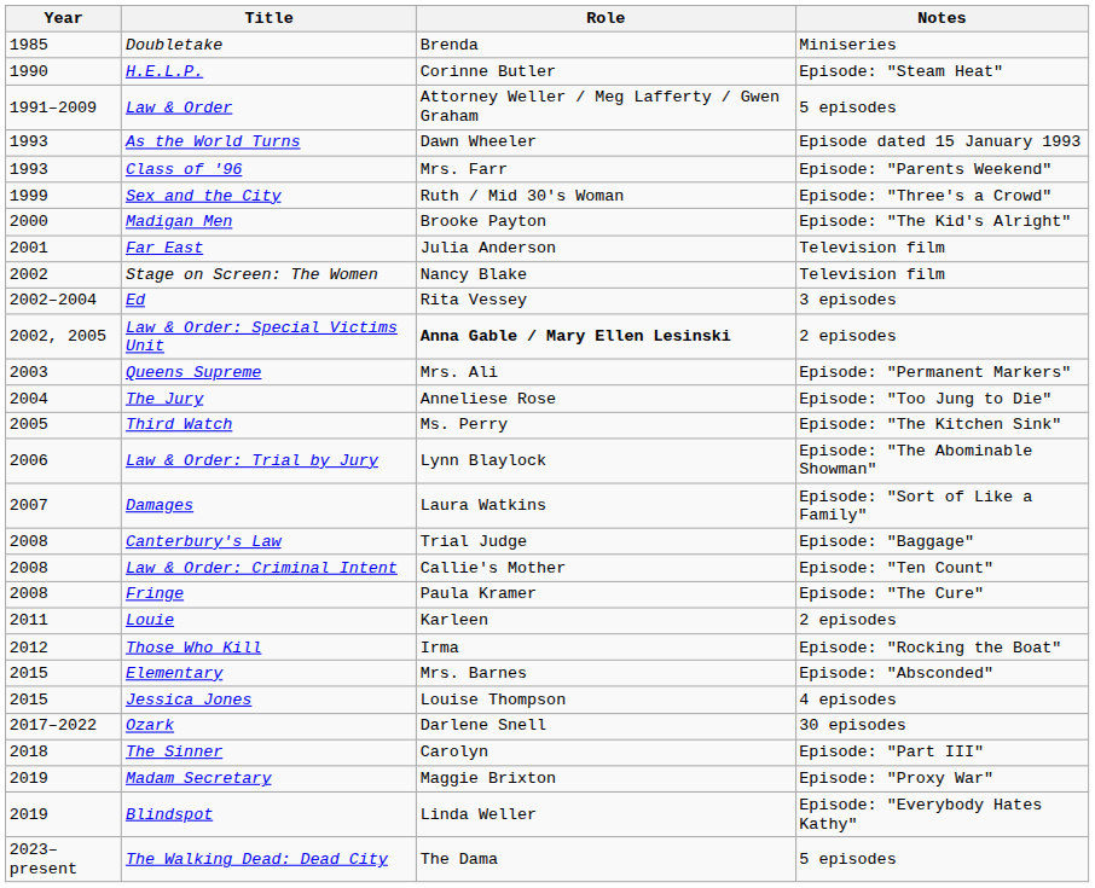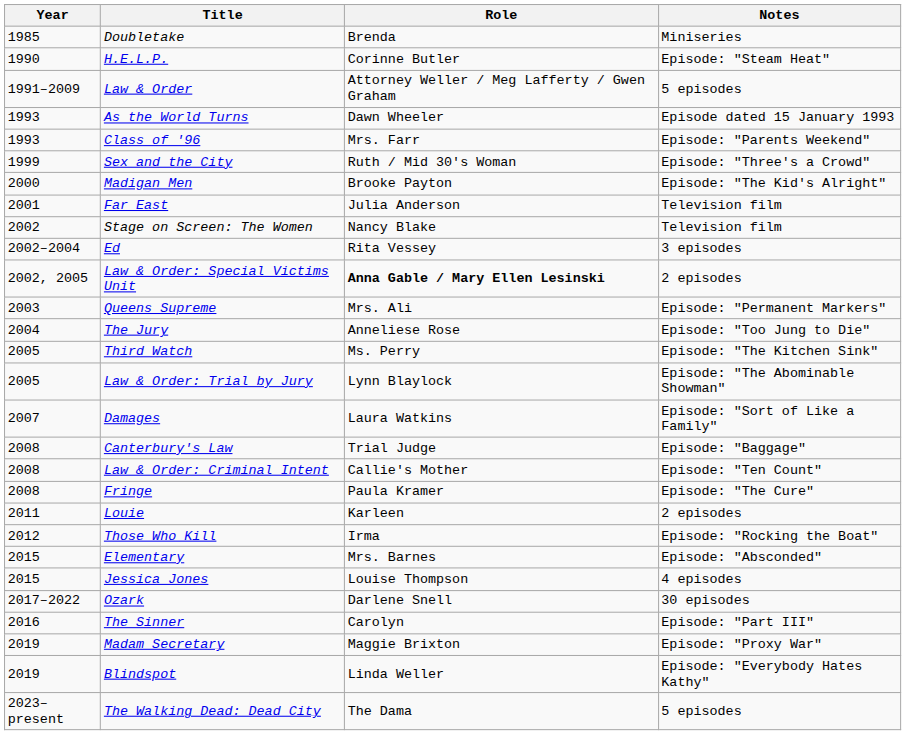 <table class="wikitable">
 <tr>
 <th>Year</th>
 <th>Title</th>
 <th>Role</th>
 <th>Notes</th>
 </tr>
 <tr>
 <td>1985</td>
 <td><em>Doubletake</em></td>
 <td>Brenda</td>
 <td>Miniseries</td>
 </tr>
 <tr>
 <td>1990</td>
 <td><em><a href='#'>H.E.L.P.</a></em></td>
 <td>Corinne Butler</td>
 <td>Episode: "Steam Heat"</td>
 </tr>
 <tr>
 <td>1991–2009</td>
 <td><em><a href='#'>Law & Order</a></em></td>
 <td>Attorney Weller / Meg Lafferty / Gwen Graham</td>
 <td>5 episodes</td>
 </tr>
 <tr>
 <td>1993</td>
 <td><em><a href='#'>As the World Turns</a></em></td>
 <td>Dawn Wheeler</td>
 <td>Episode dated 15 January 1993</td>
 </tr>
 <tr>
 <td>1993</td>
 <td><em><a href='#'>Class of '96</a></em></td>
 <td>Mrs. Farr</td>
 <td>Episode: "Parents Weekend"</td>
 </tr>
 <tr>
 <td>1999</td>
 <td><em><a href='#'>Sex and the City</a></em></td>
 <td>Ruth / Mid 30's Woman</td>
 <td>Episode: "Three's a Crowd"</td>
 </tr>
 <tr>
 <td>2000</td>
 <td><em><a href='#'>Madigan Men</a></em></td>
 <td>Brooke Payton</td>
 <td>Episode: "The Kid's Alright"</td>
 </tr>
 <tr>
 <td>2001</td>
 <td><em><a href='#'>Far East</a></em></td>
 <td>Julia Anderson</td>
 <td>Television film</td>
 </tr>
 <tr>
 <td>2002</td>
 <td><em>Stage on Screen: The Women</em></td>
 <td>Nancy Blake</td>
 <td>Television film</td>
 </tr>
 <tr>
 <td>2002–2004</td>
 <td><em><a href='#'>Ed</a></em></td>
 <td>Rita Vessey</td>
 <td>3 episodes</td>
 </tr>
 <tr>
 <td>2002, 2005</td>
 <td><em><a href='#'>Law & Order: Special Victims Unit</a></em></td>
 <td><strong>Anna Gable / Mary Ellen Lesinski</strong></td>
 <td>2 episodes</td>
 </tr>
 <tr>
 <td>2003</td>
 <td><em><a href='#'>Queens Supreme</a></em></td>
 <td>Mrs. Ali</td>
 <td>Episode: "Permanent Markers"</td>
 </tr>
 <tr>
 <td>2004</td>
 <td><em><a href='#'>The Jury</a></em></td>
 <td>Anneliese Rose</td>
 <td>Episode: "Too Jung to Die"</td>
 </tr>
 <tr>
 <td>2005</td>
 <td><em><a href='#'>Third Watch</a></em></td>
 <td>Ms. Perry</td>
 <td>Episode: "The Kitchen Sink"</td>
 </tr>
 <tr>
-<td>2006</td>
+<td>2005</td>
 <td><em><a href='#'>Law & Order: Trial by Jury</a></em></td>
 <td>Lynn Blaylock</td>
 <td>Episode: "The Abominable Showman"</td>
 </tr>
 <tr>
 <td>2007</td>
 <td><em><a href='#'>Damages</a></em></td>
 <td>Laura Watkins</td>
 <td>Episode: "Sort of Like a Family"</td>
 </tr>
 <tr>
 <td>2008</td>
 <td><em><a href='#'>Canterbury's Law</a></em></td>
 <td>Trial Judge</td>
 <td>Episode: "Baggage"</td>
 </tr>
 <tr>
 <td>2008</td>
 <td><em><a href='#'>Law & Order: Criminal Intent</a></em></td>
 <td>Callie's Mother</td>
 <td>Episode: "Ten Count"</td>
 </tr>
 <tr>
 <td>2008</td>
 <td><em><a href='#'>Fringe</a></em></td>
 <td>Paula Kramer</td>
 <td>Episode: "The Cure"</td>
 </tr>
 <tr>
 <td>2011</td>
 <td><em><a href='#'>Louie</a></em></td>
 <td>Karleen</td>
 <td>2 episodes</td>
 </tr>
 <tr>
 <td>2012</td>
 <td><em><a href='#'>Those Who Kill</a></em></td>
 <td>Irma</td>
 <td>Episode: "Rocking the Boat"</td>
 </tr>
 <tr>
 <td>2015</td>
 <td><em><a href='#'>Elementary</a></em></td>
 <td>Mrs. Barnes</td>
 <td>Episode: "Absconded"</td>
 </tr>
 <tr>
 <td>2015</td>
 <td><em><a href='#'>Jessica Jones</a></em></td>
 <td>Louise Thompson</td>
 <td>4 episodes</td>
 </tr>
 <tr>
 <td>2017–2022</td>
 <td><em><a href='#'>Ozark</a></em></td>
 <td>Darlene Snell</td>
 <td>30 episodes</td>
 </tr>
 <tr>
-<td>2018</td>
+<td>2016</td>
 <td><em><a href='#'>The Sinner</a></em></td>
 <td>Carolyn</td>
 <td>Episode: "Part III"</td>
 </tr>
 <tr>
 <td>2019</td>
 <td><em><a href='#'>Madam Secretary</a></em></td>
 <td>Maggie Brixton</td>
 <td>Episode: "Proxy War"</td>
 </tr>
 <tr>
 <td>2019</td>
 <td><em><a href='#'>Blindspot</a></em></td>
 <td>Linda Weller</td>
 <td>Episode: "Everybody Hates Kathy"</td>
 </tr>
 <tr>
 <td>2023–present</td>
 <td><em><a href='#'>The Walking Dead: Dead City</a></em></td>
 <td>The Dama</td>
 <td>5 episodes</td>
 </tr>
 </table>
